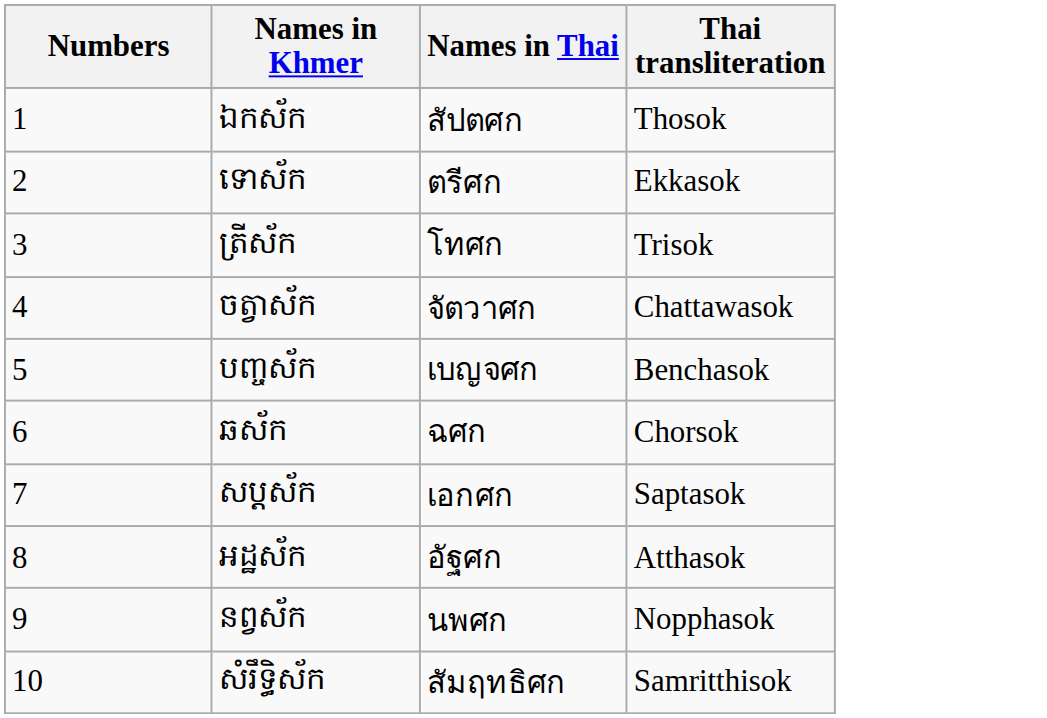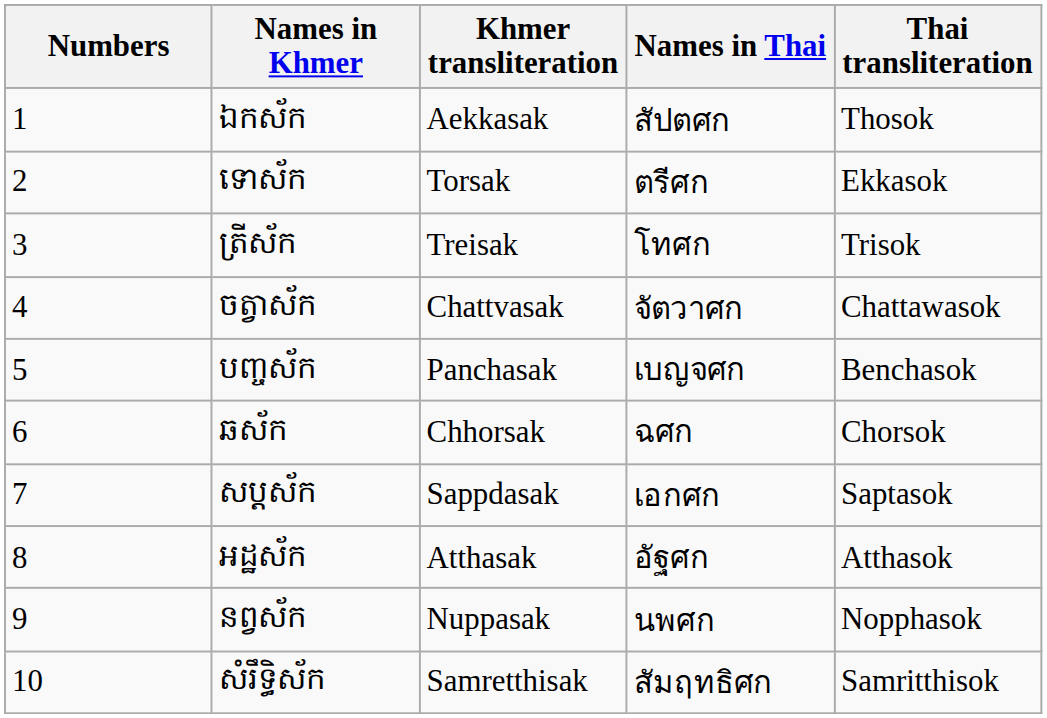 <table class="wikitable">
 <tr>
 <th width="100">Numbers</th>
 <th width="100">Names in <a href='#'>Khmer</a></th>
+<th width="100">Khmer transliteration</th>
 <th width="100">Names in <a href='#'>Thai</a></th>
 <th width="100">Thai transliteration</th>
 </tr>
 <tr>
 <td>1</td>
 <td>ឯកស័ក</td>
+<td>Aekkasak</td>
 <td>สัปตศก</td>
 <td>Thosok</td>
 </tr>
 <tr>
 <td>2</td>
 <td>ទោស័ក</td>
+<td>Torsak</td>
 <td>ตรีศก</td>
 <td>Ekkasok</td>
 </tr>
 <tr>
 <td>3</td>
 <td>ត្រីស័ក</td>
+<td>Treisak</td>
 <td>โทศก</td>
 <td>Trisok</td>
 </tr>
 <tr>
 <td>4</td>
 <td>ចត្វាស័ក</td>
+<td>Chattvasak</td>
 <td>จัตวาศก</td>
 <td>Chattawasok</td>
 </tr>
 <tr>
 <td>5</td>
 <td>បញ្ចស័ក</td>
+<td>Panchasak</td>
 <td>เบญจศก</td>
 <td>Benchasok</td>
 </tr>
 <tr>
 <td>6</td>
 <td>ឆស័ក</td>
+<td>Chhorsak</td>
 <td>ฉศก</td>
 <td>Chorsok</td>
 </tr>
 <tr>
 <td>7</td>
 <td>សប្តស័ក</td>
+<td>Sappdasak</td>
 <td>เอกศก</td>
 <td>Saptasok</td>
 </tr>
 <tr>
 <td>8</td>
 <td>អដ្ឋស័ក</td>
+<td>Atthasak</td>
 <td>อัฐศก</td>
 <td>Atthasok</td>
 </tr>
 <tr>
 <td>9</td>
 <td>នព្វស័ក</td>
+<td>Nuppasak</td>
 <td>นพศก</td>
 <td>Nopphasok</td>
 </tr>
 <tr>
 <td>10</td>
 <td>សំរឹទ្ធិស័ក</td>
+<td>Samretthisak</td>
 <td>สัมฤทธิศก</td>
 <td>Samritthisok</td>
 </tr>
 </table>
